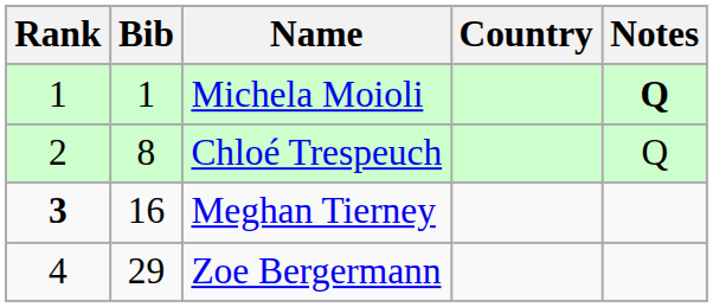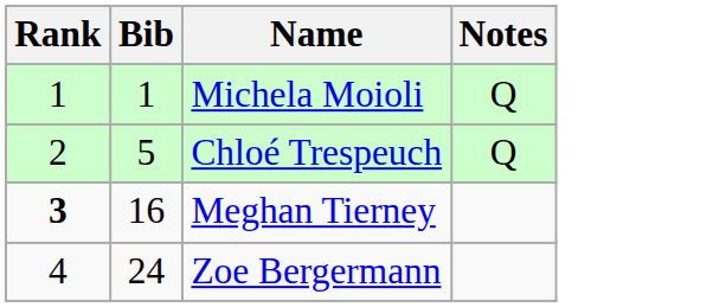 <table class="wikitable" style="text-align:center;">
 <tr>
 <th>Rank</th>
 <th>Bib</th>
 <th>Name</th>
-<th>Country</th>
 <th>Notes</th>
 </tr>
 <tr bgcolor=ccffcc>
 <td>1</td>
 <td>1</td>
 <td align=left><a href='#'>Michela Moioli</a></td>
-<td align=left></td>
-<td><strong>Q</strong></td>
+<td>Q</td>
 </tr>
 <tr bgcolor=ccffcc>
 <td>2</td>
-<td>8</td>
+<td>5</td>
 <td align=left><a href='#'>Chloé Trespeuch</a></td>
-<td align=left></td>
 <td>Q</td>
 </tr>
 <tr>
 <td><strong>3</strong></td>
 <td>16</td>
 <td align=left><a href='#'>Meghan Tierney</a></td>
-<td align=left></td>
 <td></td>
 </tr>
 <tr>
 <td>4</td>
-<td>29</td>
+<td>24</td>
 <td align=left><a href='#'>Zoe Bergermann</a></td>
-<td align=left></td>
 <td></td>
 </tr>
 </table>
